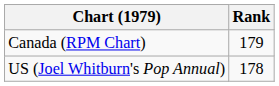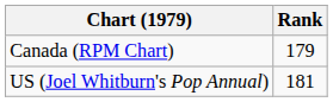 <table class="wikitable">
 <tr>
 <th>Chart (1979)</th>
 <th>Rank</th>
 </tr>
 <tr>
 <td>Canada (<a href='#'>RPM Chart</a>)</td>
 <td style="text-align:center;">179</td>
 </tr>
 <tr>
 <td>US (<a href='#'>Joel Whitburn</a>'s <em>Pop Annual</em>)</td>
-<td style="text-align:center;">178</td>
+<td style="text-align:center;">181</td>
 </tr>
 </table>
